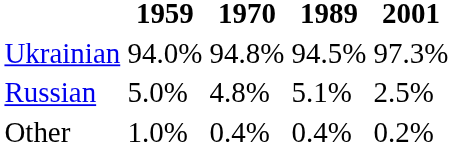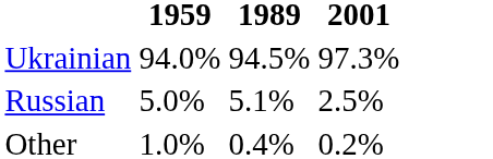 <table class="standard sortable">
 <tr>
 <th></th>
 <th>1959</th>
-<th>1970</th>
 <th>1989</th>
 <th>2001</th>
 </tr>
 <tr>
 <td><a href='#'>Ukrainian</a></td>
 <td>94.0%</td>
-<td>94.8%</td>
 <td>94.5%</td>
 <td>97.3%</td>
 </tr>
 <tr>
 <td><a href='#'>Russian</a></td>
 <td>5.0%</td>
-<td>4.8%</td>
 <td>5.1%</td>
 <td>2.5%</td>
 </tr>
 <tr>
 <td>Other</td>
 <td>1.0%</td>
 <td>0.4%</td>
-<td>0.4%</td>
 <td>0.2%</td>
 </tr>
 </table>
